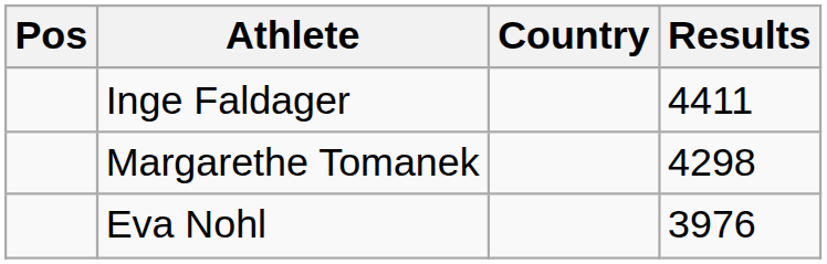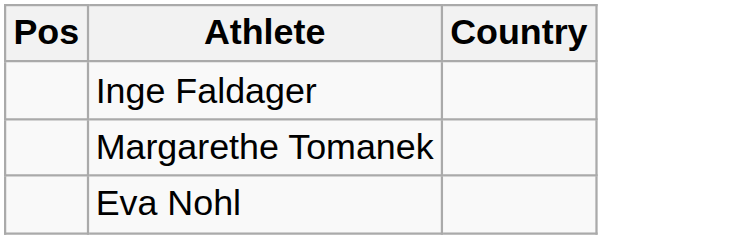 <table class="wikitable">
 <tr>
 <th>Pos</th>
 <th>Athlete</th>
 <th>Country</th>
-<th>Results</th>
 </tr>
 <tr>
 <td align="center"></td>
 <td>Inge Faldager</td>
 <td></td>
-<td>4411</td>
 </tr>
 <tr>
 <td align="center"></td>
 <td>Margarethe Tomanek</td>
 <td></td>
-<td>4298</td>
 </tr>
 <tr>
 <td align="center"></td>
 <td>Eva Nohl</td>
 <td></td>
-<td>3976</td>
 </tr>
 </table>
